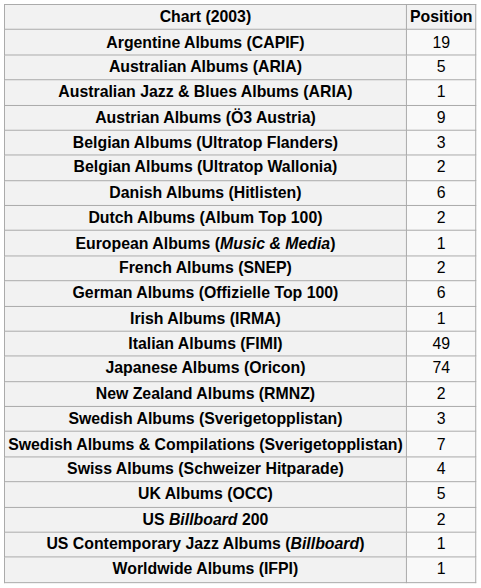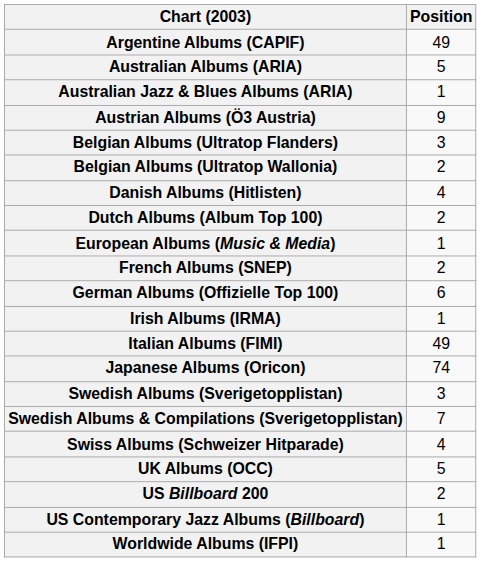 <table class="wikitable sortable plainrowheaders" style="text-align:center;">
 <tr>
 <th scope="col">Chart (2003)</th>
 <th scope="col">Position</th>
 </tr>
 <tr>
 <th scope="row">Argentine Albums (CAPIF)</th>
-<td>19</td>
+<td>49</td>
 </tr>
 <tr>
 <th scope="row">Australian Albums (ARIA)</th>
 <td>5</td>
 </tr>
 <tr>
 <th scope="row">Australian Jazz & Blues Albums (ARIA)</th>
 <td>1</td>
 </tr>
 <tr>
 <th scope="row">Austrian Albums (Ö3 Austria)</th>
 <td>9</td>
 </tr>
 <tr>
 <th scope="row">Belgian Albums (Ultratop Flanders)</th>
 <td>3</td>
 </tr>
 <tr>
 <th scope="row">Belgian Albums (Ultratop Wallonia)</th>
 <td>2</td>
 </tr>
 <tr>
 <th scope="row">Danish Albums (Hitlisten)</th>
-<td>6</td>
+<td>4</td>
 </tr>
 <tr>
 <th scope="row">Dutch Albums (Album Top 100)</th>
 <td>2</td>
 </tr>
 <tr>
 <th scope="row">European Albums (<em>Music & Media</em>)</th>
 <td>1</td>
 </tr>
 <tr>
 <th scope="row">French Albums (SNEP)</th>
 <td>2</td>
 </tr>
 <tr>
 <th scope="row">German Albums (Offizielle Top 100)</th>
 <td>6</td>
 </tr>
 <tr>
 <th scope="row">Irish Albums (IRMA)</th>
 <td>1</td>
 </tr>
 <tr>
 <th scope="row">Italian Albums (FIMI)</th>
 <td>49</td>
 </tr>
 <tr>
 <th scope="row">Japanese Albums (Oricon)</th>
 <td>74</td>
 </tr>
 <tr>
-<th scope="row">New Zealand Albums (RMNZ)</th>
-<td>2</td>
-</tr>
-<tr>
 <th scope="row">Swedish Albums (Sverigetopplistan)</th>
 <td>3</td>
 </tr>
 <tr>
 <th scope="row">Swedish Albums & Compilations (Sverigetopplistan)</th>
 <td>7</td>
 </tr>
 <tr>
 <th scope="row">Swiss Albums (Schweizer Hitparade)</th>
 <td>4</td>
 </tr>
 <tr>
 <th scope="row">UK Albums (OCC)</th>
 <td>5</td>
 </tr>
 <tr>
 <th scope="row">US <em>Billboard</em> 200</th>
 <td>2</td>
 </tr>
 <tr>
 <th scope="row">US Contemporary Jazz Albums (<em>Billboard</em>)</th>
 <td>1</td>
 </tr>
 <tr>
 <th scope="row">Worldwide Albums (IFPI)</th>
 <td>1</td>
 </tr>
 </table>
